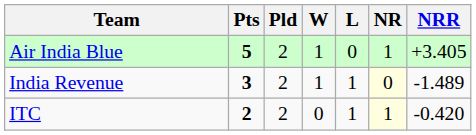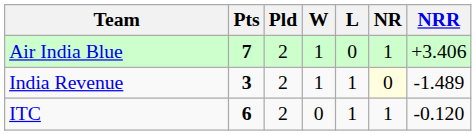 <table class="wikitable" style="text-align:center;">
 <tr>
 <th width=175>Team</th>
 <th style="width:20px;" abbr="Points">Pts</th>
 <th style="width:20px;" abbr="Played">Pld</th>
 <th style="width:20px;" abbr="Won">W</th>
 <th style="width:20px;" abbr="Lost">L</th>
 <th style="width:20px;" abbr="No result">NR</th>
 <th style="width:20px;" abbr="Net run rate"><a href='#'>NRR</a></th>
 </tr>
 <tr style="background:#cfc;">
 <td style="text-align:left;"><a href='#'>Air India Blue</a></td>
-<td><strong>5</strong></td>
+<td><strong>7</strong></td>
 <td>2</td>
 <td>1</td>
 <td>0</td>
 <td>1</td>
-<td>+3.405</td>
+<td>+3.406</td>
 </tr>
 <tr>
 <td style="text-align:left;"><a href='#'>India Revenue</a></td>
 <td><strong>3</strong></td>
 <td>2</td>
 <td>1</td>
 <td>1</td>
 <td style="background: lightyellow;">0</td>
 <td>-1.489</td>
 </tr>
 <tr>
 <td style="text-align:left;"><a href='#'>ITC</a></td>
-<td><strong>2</strong></td>
+<td><strong>6</strong></td>
 <td>2</td>
 <td>0</td>
 <td>1</td>
-<td style="background: lightyellow;">1</td>
-<td>-0.420</td>
+<td>1</td>
+<td>-0.120</td>
 </tr>
 </table>
